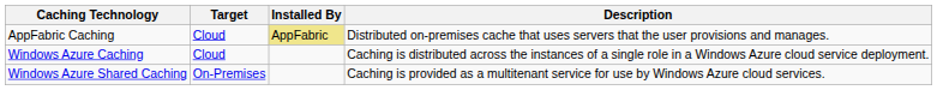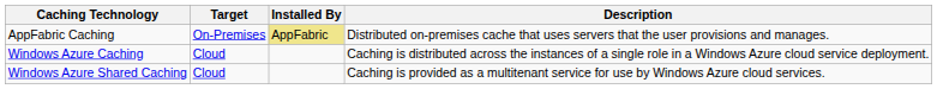 <table class="wikitable">
 <tr>
 <th>Caching Technology</th>
 <th>Target</th>
 <th>Installed By</th>
 <th>Description</th>
 </tr>
 <tr>
 <td>AppFabric Caching</td>
-<td><a href='#'>Cloud</a></td>
+<td><a href='#'>On-Premises</a></td>
 <td style="background: khaki;">AppFabric</td>
 <td>Distributed on-premises cache that uses servers that the user provisions and manages.</td>
 </tr>
 <tr>
 <td><a href='#'>Windows Azure Caching</a></td>
 <td><a href='#'>Cloud</a></td>
 <td></td>
 <td>Caching is distributed across the instances of a single role in a Windows Azure cloud service deployment.</td>
 </tr>
 <tr>
 <td><a href='#'>Windows Azure Shared Caching</a></td>
-<td><a href='#'>On-Premises</a></td>
+<td><a href='#'>Cloud</a></td>
 <td></td>
 <td>Caching is provided as a multitenant service for use by Windows Azure cloud services.</td>
 </tr>
 </table>
